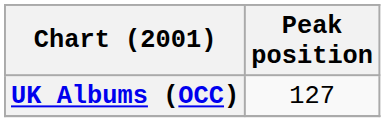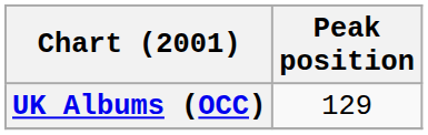 <table class="wikitable sortable plainrowheaders" style="text-align:center">
 <tr>
 <th scope="col">Chart (2001)</th>
 <th scope="col">Peak<br>position</th>
 </tr>
 <tr>
 <th scope="row"><a href='#'>UK Albums</a> (<a href='#'>OCC</a>)</th>
-<td>127</td>
+<td>129</td>
 </tr>
 <tr>
 </tr>
 </table>
